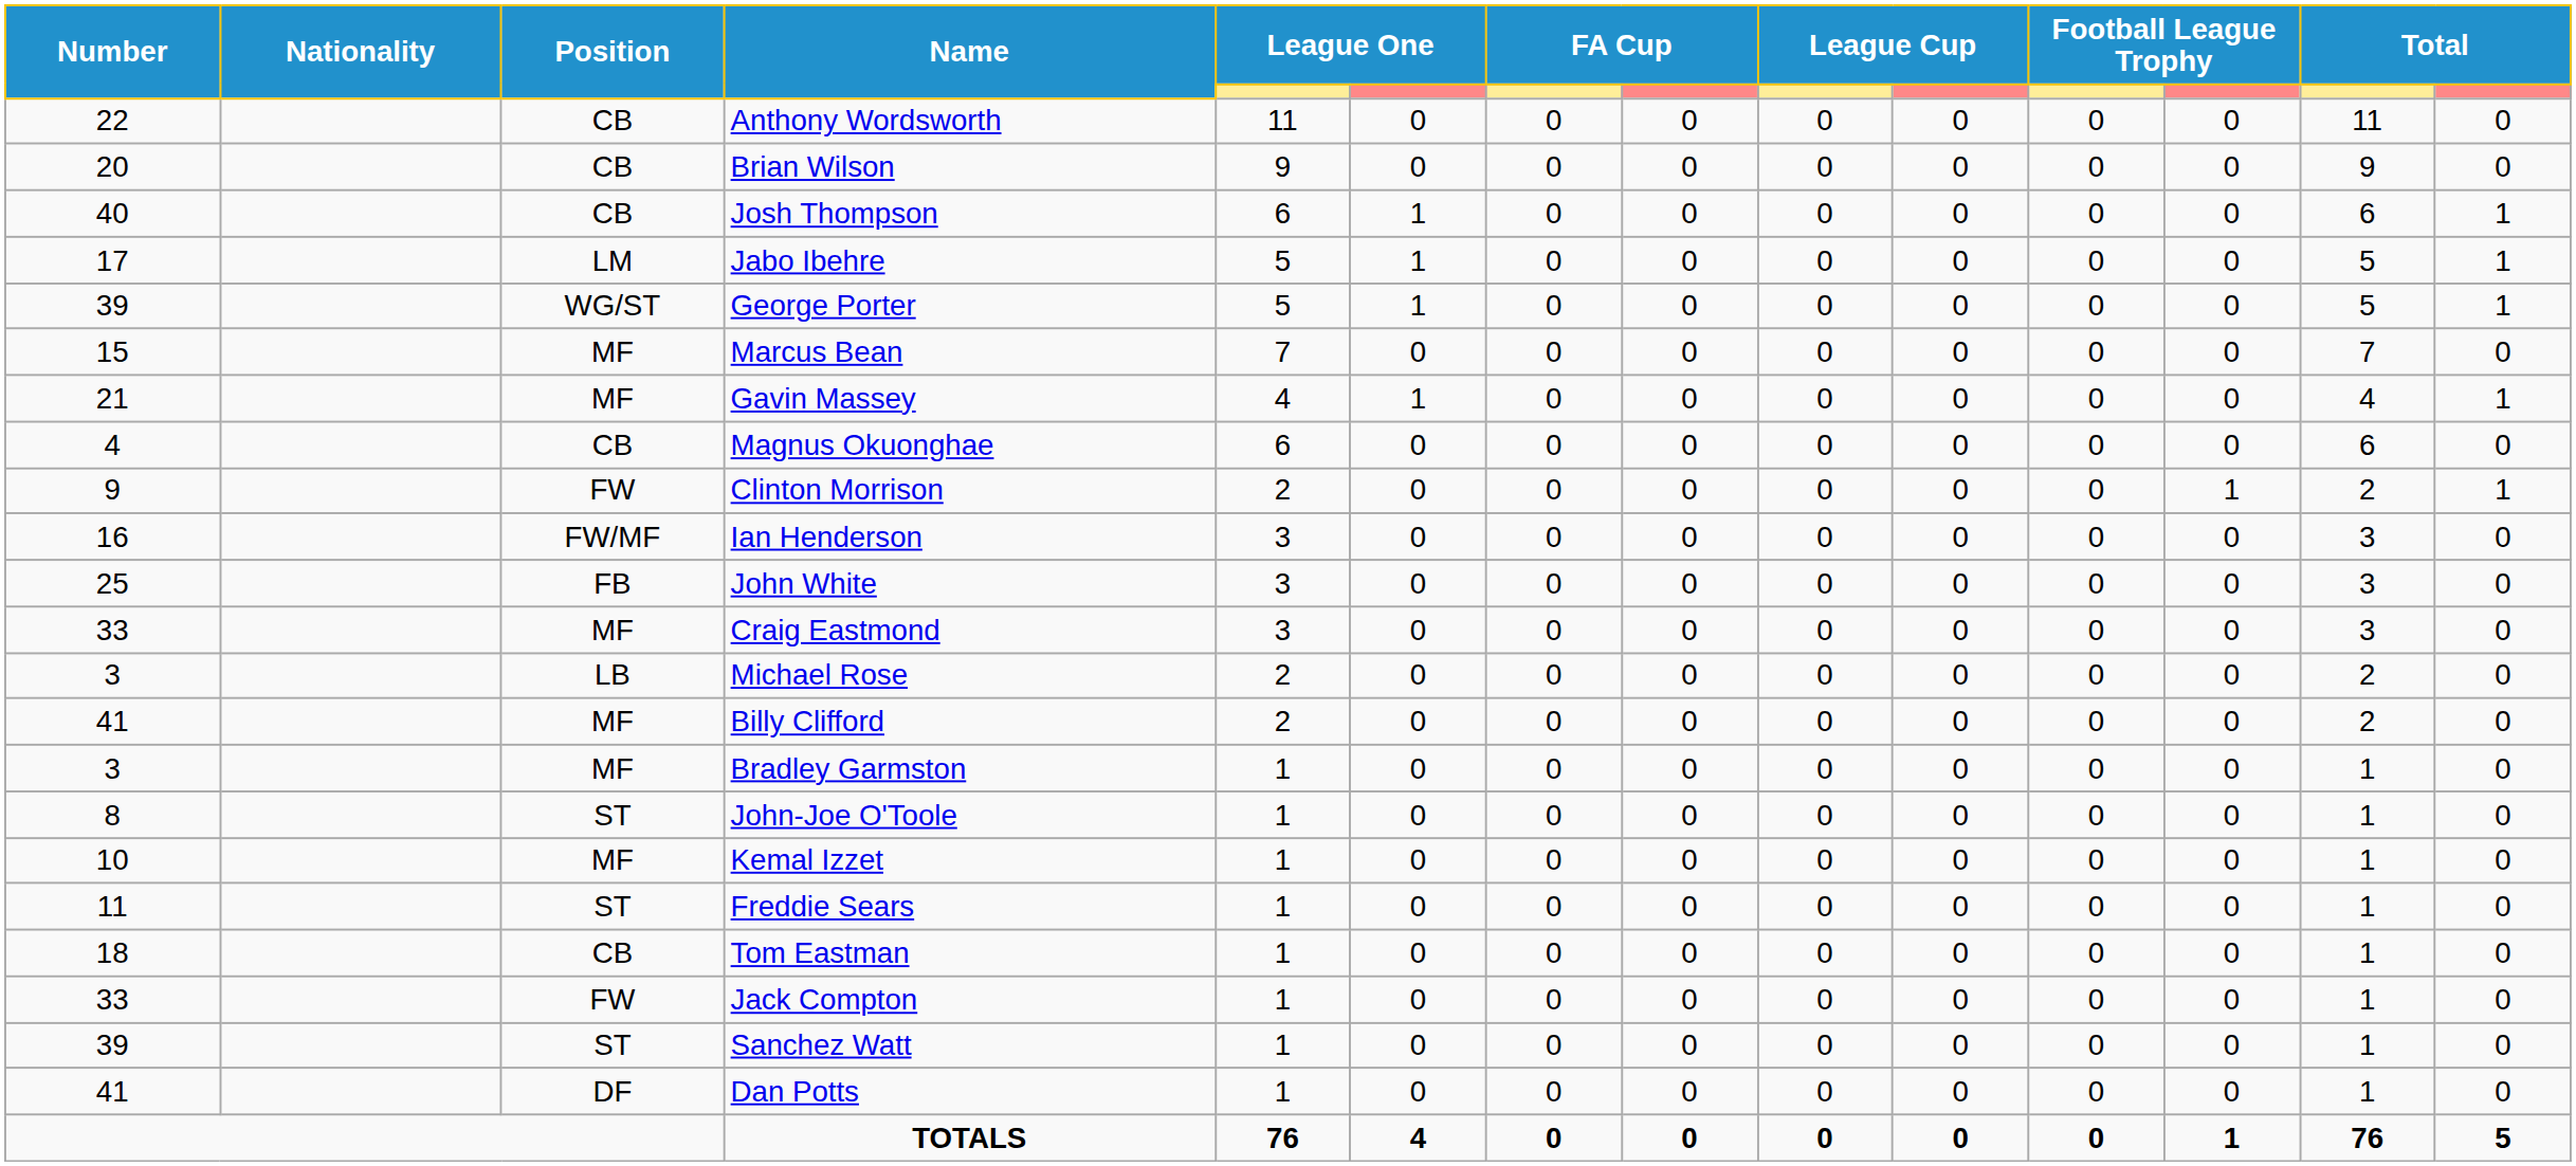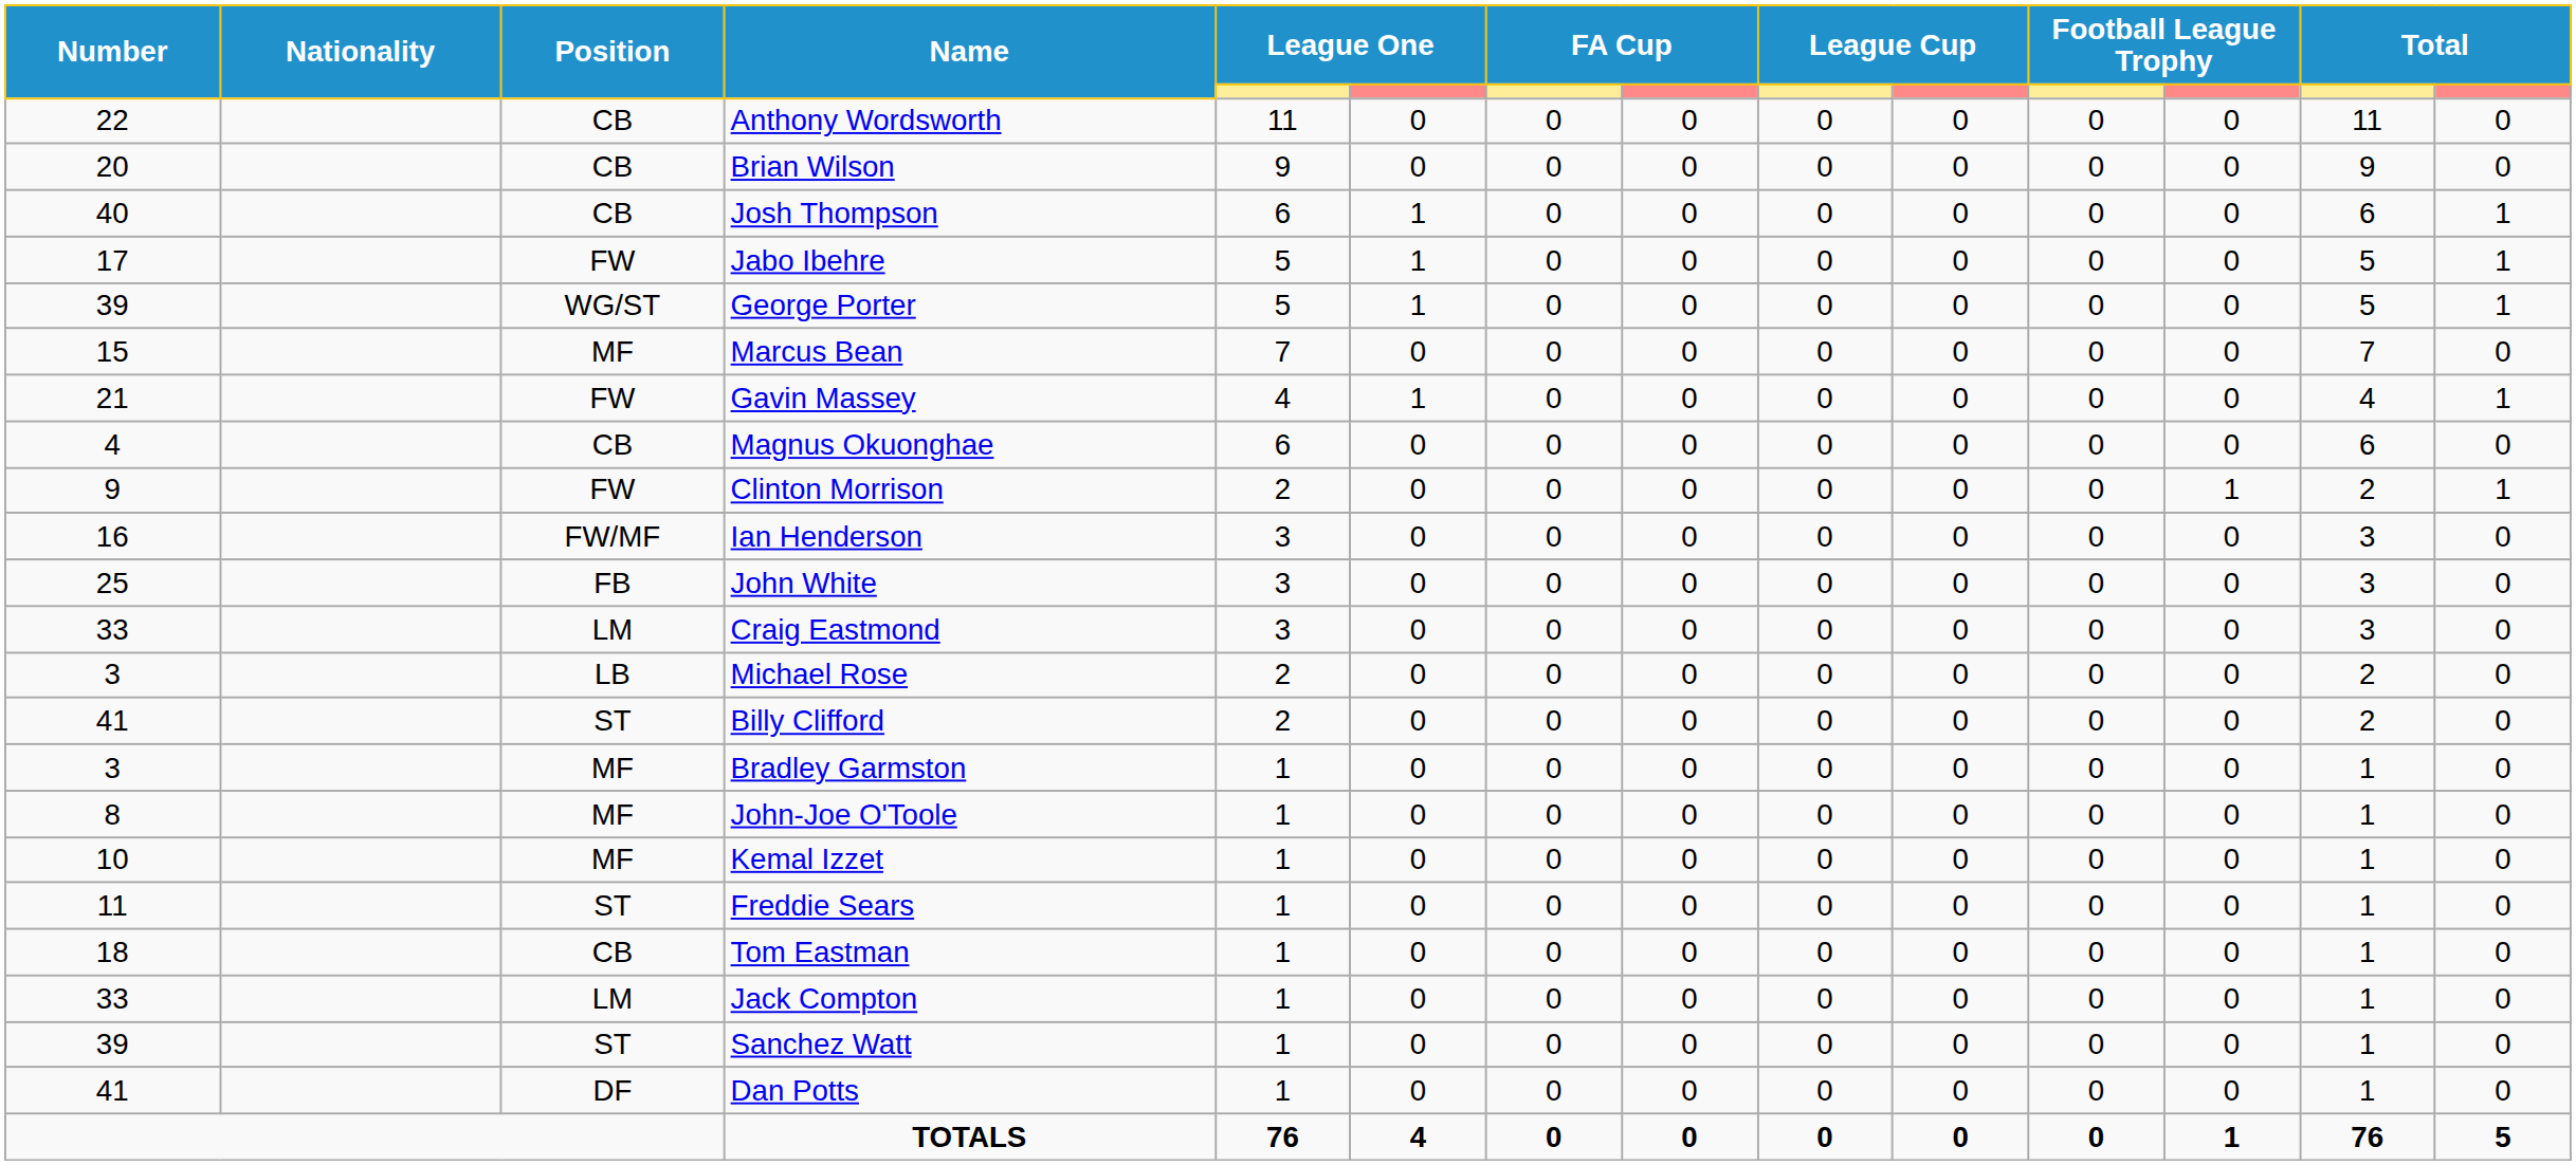 <table class="wikitable" style="text-align:center; font-size:90%; width:100%;">
 <tr>
 <th rowspan="2" style="background:#2191CC; color:white; border:1px solid #F7C408; text-align:center;">Number</th>
 <th rowspan="2" style="background:#2191CC; color:white; border:1px solid #F7C408; text-align:center;">Nationality</th>
 <th rowspan="2" style="background:#2191CC; color:white; border:1px solid #F7C408; text-align:center;">Position</th>
 <th rowspan="2" style="background:#2191CC; color:white; border:1px solid #F7C408; text-align:center;">Name</th>
 <th colspan="2" style="background:#2191CC; color:white; border:1px solid #F7C408; text-align:center;">League One</th>
 <th colspan="2" style="background:#2191CC; color:white; border:1px solid #F7C408; text-align:center;">FA Cup</th>
 <th colspan="2" style="background:#2191CC; color:white; border:1px solid #F7C408; text-align:center;">League Cup</th>
 <th colspan="2" style="background:#2191CC; color:white; border:1px solid #F7C408; text-align:center;">Football League Trophy</th>
 <th colspan="2" style="background:#2191CC; color:white; border:1px solid #F7C408; text-align:center;">Total</th>
 </tr>
 <tr>
 <th width=60 style="background: #FFEE99"></th>
 <th width=60 style="background: #FF8888"></th>
 <th width=60 style="background: #FFEE99"></th>
 <th width=60 style="background: #FF8888"></th>
 <th width=60 style="background: #FFEE99"></th>
 <th width=60 style="background: #FF8888"></th>
 <th width=60 style="background: #FFEE99"></th>
 <th width=60 style="background: #FF8888"></th>
 <th width=60 style="background: #FFEE99"></th>
 <th width=60 style="background: #FF8888"></th>
 </tr>
 <tr>
 <td>22</td>
 <td></td>
 <td>CB</td>
 <td align="left"><a href='#'>Anthony Wordsworth</a></td>
 <td>11</td>
 <td>0</td>
 <td>0</td>
 <td>0</td>
 <td>0</td>
 <td>0</td>
 <td>0</td>
 <td>0</td>
 <td>11</td>
 <td>0</td>
 </tr>
 <tr>
 <td>20</td>
 <td></td>
 <td>CB</td>
 <td align="left"><a href='#'>Brian Wilson</a></td>
 <td>9</td>
 <td>0</td>
 <td>0</td>
 <td>0</td>
 <td>0</td>
 <td>0</td>
 <td>0</td>
 <td>0</td>
 <td>9</td>
 <td>0</td>
 </tr>
 <tr>
 <td>40</td>
 <td></td>
 <td>CB</td>
 <td align="left"><a href='#'>Josh Thompson</a></td>
 <td>6</td>
 <td>1</td>
 <td>0</td>
 <td>0</td>
 <td>0</td>
 <td>0</td>
 <td>0</td>
 <td>0</td>
 <td>6</td>
 <td>1</td>
 </tr>
 <tr>
 <td>17</td>
 <td></td>
-<td>LM</td>
+<td>FW</td>
 <td align="left"><a href='#'>Jabo Ibehre</a></td>
 <td>5</td>
 <td>1</td>
 <td>0</td>
 <td>0</td>
 <td>0</td>
 <td>0</td>
 <td>0</td>
 <td>0</td>
 <td>5</td>
 <td>1</td>
 </tr>
 <tr>
 <td>39</td>
 <td></td>
 <td>WG/ST</td>
 <td align="left"><a href='#'>George Porter</a></td>
 <td>5</td>
 <td>1</td>
 <td>0</td>
 <td>0</td>
 <td>0</td>
 <td>0</td>
 <td>0</td>
 <td>0</td>
 <td>5</td>
 <td>1</td>
 </tr>
 <tr>
 <td>15</td>
 <td></td>
 <td>MF</td>
 <td align="left"><a href='#'>Marcus Bean</a></td>
 <td>7</td>
 <td>0</td>
 <td>0</td>
 <td>0</td>
 <td>0</td>
 <td>0</td>
 <td>0</td>
 <td>0</td>
 <td>7</td>
 <td>0</td>
 </tr>
 <tr>
 <td>21</td>
 <td></td>
-<td>MF</td>
+<td>FW</td>
 <td align="left"><a href='#'>Gavin Massey</a></td>
 <td>4</td>
 <td>1</td>
 <td>0</td>
 <td>0</td>
 <td>0</td>
 <td>0</td>
 <td>0</td>
 <td>0</td>
 <td>4</td>
 <td>1</td>
 </tr>
 <tr>
 <td>4</td>
 <td></td>
 <td>CB</td>
 <td align="left"><a href='#'>Magnus Okuonghae</a></td>
 <td>6</td>
 <td>0</td>
 <td>0</td>
 <td>0</td>
 <td>0</td>
 <td>0</td>
 <td>0</td>
 <td>0</td>
 <td>6</td>
 <td>0</td>
 </tr>
 <tr>
 <td>9</td>
 <td></td>
 <td>FW</td>
 <td align="left"><a href='#'>Clinton Morrison</a></td>
 <td>2</td>
 <td>0</td>
 <td>0</td>
 <td>0</td>
 <td>0</td>
 <td>0</td>
 <td>0</td>
 <td>1</td>
 <td>2</td>
 <td>1</td>
 </tr>
 <tr>
 <td>16</td>
 <td></td>
 <td>FW/MF</td>
 <td align="left"><a href='#'>Ian Henderson</a></td>
 <td>3</td>
 <td>0</td>
 <td>0</td>
 <td>0</td>
 <td>0</td>
 <td>0</td>
 <td>0</td>
 <td>0</td>
 <td>3</td>
 <td>0</td>
 </tr>
 <tr>
 <td>25</td>
 <td></td>
 <td>FB</td>
 <td align="left"><a href='#'>John White</a></td>
 <td>3</td>
 <td>0</td>
 <td>0</td>
 <td>0</td>
 <td>0</td>
 <td>0</td>
 <td>0</td>
 <td>0</td>
 <td>3</td>
 <td>0</td>
 </tr>
 <tr>
 <td>33</td>
 <td></td>
-<td>MF</td>
+<td>LM</td>
 <td align="left"><a href='#'>Craig Eastmond</a></td>
 <td>3</td>
 <td>0</td>
 <td>0</td>
 <td>0</td>
 <td>0</td>
 <td>0</td>
 <td>0</td>
 <td>0</td>
 <td>3</td>
 <td>0</td>
 </tr>
 <tr>
 <td>3</td>
 <td></td>
 <td>LB</td>
 <td align="left"><a href='#'>Michael Rose</a></td>
 <td>2</td>
 <td>0</td>
 <td>0</td>
 <td>0</td>
 <td>0</td>
 <td>0</td>
 <td>0</td>
 <td>0</td>
 <td>2</td>
 <td>0</td>
 </tr>
 <tr>
 <td>41</td>
 <td></td>
-<td>MF</td>
+<td>ST</td>
 <td align="left"><a href='#'>Billy Clifford</a></td>
 <td>2</td>
 <td>0</td>
 <td>0</td>
 <td>0</td>
 <td>0</td>
 <td>0</td>
 <td>0</td>
 <td>0</td>
 <td>2</td>
 <td>0</td>
 </tr>
 <tr>
 <td>3</td>
 <td></td>
 <td>MF</td>
 <td align="left"><a href='#'>Bradley Garmston</a></td>
 <td>1</td>
 <td>0</td>
 <td>0</td>
 <td>0</td>
 <td>0</td>
 <td>0</td>
 <td>0</td>
 <td>0</td>
 <td>1</td>
 <td>0</td>
 </tr>
 <tr>
 <td>8</td>
 <td></td>
-<td>ST</td>
+<td>MF</td>
 <td align="left"><a href='#'>John-Joe O'Toole</a></td>
 <td>1</td>
 <td>0</td>
 <td>0</td>
 <td>0</td>
 <td>0</td>
 <td>0</td>
 <td>0</td>
 <td>0</td>
 <td>1</td>
 <td>0</td>
 </tr>
 <tr>
 <td>10</td>
 <td></td>
 <td>MF</td>
 <td align="left"><a href='#'>Kemal Izzet</a></td>
 <td>1</td>
 <td>0</td>
 <td>0</td>
 <td>0</td>
 <td>0</td>
 <td>0</td>
 <td>0</td>
 <td>0</td>
 <td>1</td>
 <td>0</td>
 </tr>
 <tr>
 <td>11</td>
 <td></td>
 <td>ST</td>
 <td align="left"><a href='#'>Freddie Sears</a></td>
 <td>1</td>
 <td>0</td>
 <td>0</td>
 <td>0</td>
 <td>0</td>
 <td>0</td>
 <td>0</td>
 <td>0</td>
 <td>1</td>
 <td>0</td>
 </tr>
 <tr>
 <td>18</td>
 <td></td>
 <td>CB</td>
 <td align="left"><a href='#'>Tom Eastman</a></td>
 <td>1</td>
 <td>0</td>
 <td>0</td>
 <td>0</td>
 <td>0</td>
 <td>0</td>
 <td>0</td>
 <td>0</td>
 <td>1</td>
 <td>0</td>
 </tr>
 <tr>
 <td>33</td>
 <td></td>
-<td>FW</td>
+<td>LM</td>
 <td align="left"><a href='#'>Jack Compton</a></td>
 <td>1</td>
 <td>0</td>
 <td>0</td>
 <td>0</td>
 <td>0</td>
 <td>0</td>
 <td>0</td>
 <td>0</td>
 <td>1</td>
 <td>0</td>
 </tr>
 <tr>
 <td>39</td>
 <td></td>
 <td>ST</td>
 <td align="left"><a href='#'>Sanchez Watt</a></td>
 <td>1</td>
 <td>0</td>
 <td>0</td>
 <td>0</td>
 <td>0</td>
 <td>0</td>
 <td>0</td>
 <td>0</td>
 <td>1</td>
 <td>0</td>
 </tr>
 <tr>
 <td>41</td>
 <td></td>
 <td>DF</td>
 <td align="left"><a href='#'>Dan Potts</a></td>
 <td>1</td>
 <td>0</td>
 <td>0</td>
 <td>0</td>
 <td>0</td>
 <td>0</td>
 <td>0</td>
 <td>0</td>
 <td>1</td>
 <td>0</td>
 </tr>
 <tr>
 <td colspan="3"></td>
 <td><strong>TOTALS</strong></td>
 <td><strong>76</strong></td>
 <td><strong>4</strong></td>
 <td><strong>0</strong></td>
 <td><strong>0</strong></td>
 <td><strong>0</strong></td>
 <td><strong>0</strong></td>
 <td><strong>0</strong></td>
 <td><strong>1</strong></td>
 <td><strong>76</strong></td>
 <td><strong>5</strong></td>
 </tr>
 </table>
